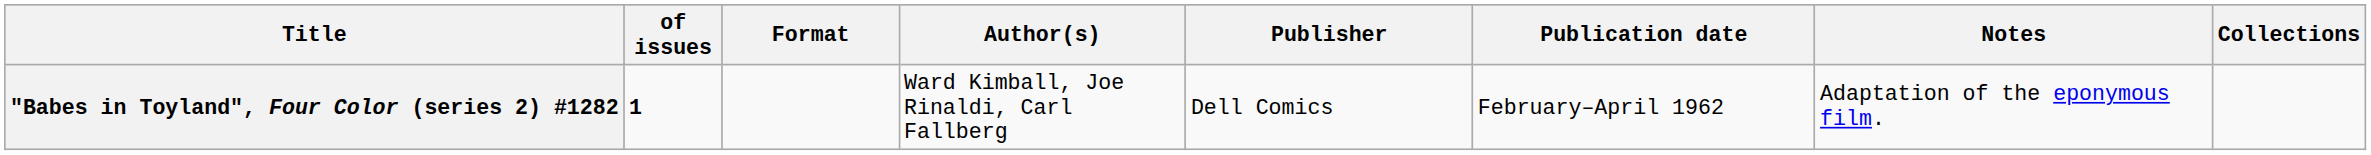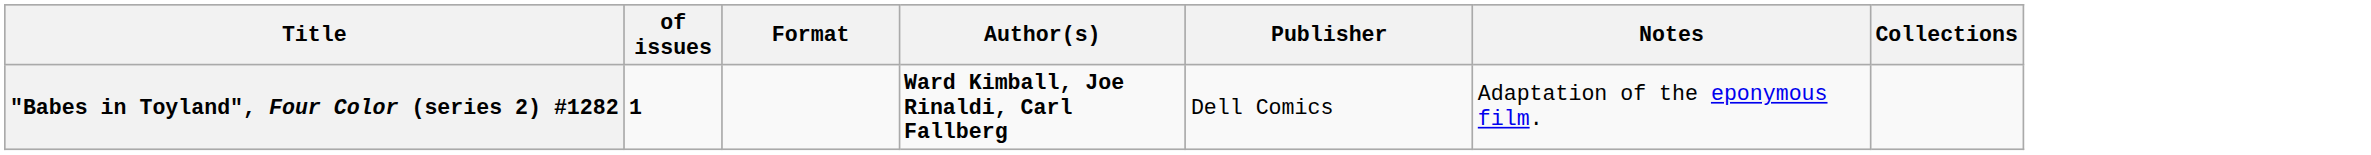 <table class="wikitable">
 <tr>
 <th>Title</th>
 <th style="width:40pt"> of issues</th>
 <th style="width:75pt">Format</th>
 <th style="width:125pt">Author(s)</th>
 <th style="width:125pt">Publisher</th>
-<th style="width:150pt">Publication date</th>
 <th style="width:175pt">Notes</th>
 <th>Collections</th>
 </tr>
 <tr>
 <th>"Babes in Toyland", <em>Four Color</em> (series 2) #1282</th>
 <td><strong>1</strong></td>
 <td></td>
-<td>Ward Kimball, Joe Rinaldi, Carl Fallberg</td>
+<td><strong>Ward Kimball, Joe Rinaldi, Carl Fallberg</strong></td>
 <td>Dell Comics</td>
-<td>February–April 1962</td>
 <td>Adaptation of the <a href='#'>eponymous film</a>.</td>
 <td></td>
 </tr>
 </table>
